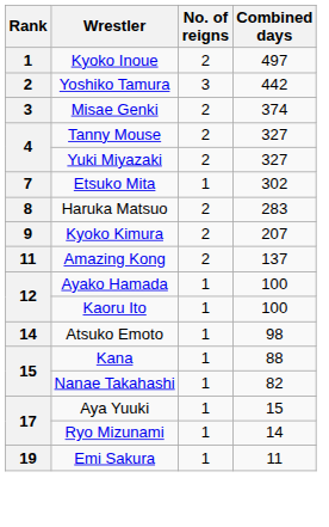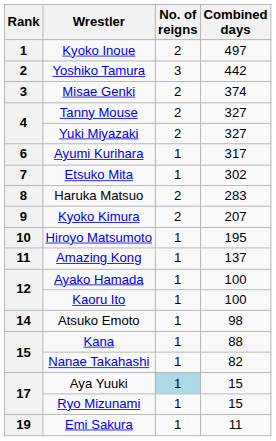 <table class="wikitable sortable" style="text-align: center">
 <tr>
 <th>Rank</th>
 <th>Wrestler</th>
 <th>No. of<br>reigns</th>
 <th>Combined<br>days</th>
 </tr>
 <tr>
 <th>1</th>
 <td><a href='#'>Kyoko Inoue</a></td>
 <td>2</td>
 <td>497</td>
 </tr>
 <tr>
 <th>2</th>
 <td><a href='#'>Yoshiko Tamura</a></td>
 <td>3</td>
 <td>442</td>
 </tr>
 <tr>
 <th>3</th>
 <td><a href='#'>Misae Genki</a></td>
 <td>2</td>
 <td>374</td>
 </tr>
 <tr>
 <th rowspan=2>4</th>
 <td><a href='#'>Tanny Mouse</a></td>
 <td>2</td>
 <td>327</td>
 </tr>
 <tr>
 <td><a href='#'>Yuki Miyazaki</a></td>
 <td>2</td>
 <td>327</td>
 </tr>
 <tr>
+<th>6</th>
+<td><a href='#'>Ayumi Kurihara</a></td>
+<td>1</td>
+<td>317</td>
+</tr>
+<tr>
 <th>7</th>
 <td><a href='#'>Etsuko Mita</a></td>
 <td>1</td>
 <td>302</td>
 </tr>
 <tr>
 <th>8</th>
 <td>Haruka Matsuo</td>
 <td>2</td>
 <td>283</td>
 </tr>
 <tr>
 <th>9</th>
 <td><a href='#'>Kyoko Kimura</a></td>
 <td>2</td>
 <td>207</td>
 </tr>
 <tr>
+<th>10</th>
+<td><a href='#'>Hiroyo Matsumoto</a></td>
+<td>1</td>
+<td>195</td>
+</tr>
+<tr>
 <th>11</th>
 <td><a href='#'>Amazing Kong</a></td>
-<td>2</td>
+<td>1</td>
 <td>137</td>
 </tr>
 <tr>
 <th rowspan=2>12</th>
 <td><a href='#'>Ayako Hamada</a></td>
 <td>1</td>
 <td>100</td>
 </tr>
 <tr>
 <td><a href='#'>Kaoru Ito</a></td>
 <td>1</td>
 <td>100</td>
 </tr>
 <tr>
 <th>14</th>
 <td>Atsuko Emoto</td>
 <td>1</td>
 <td>98</td>
 </tr>
 <tr>
 <th rowspan=2>15</th>
 <td><a href='#'>Kana</a></td>
 <td>1</td>
 <td>88</td>
 </tr>
 <tr>
 <td><a href='#'>Nanae Takahashi</a></td>
 <td>1</td>
 <td>82</td>
 </tr>
 <tr>
 <th rowspan=2>17</th>
 <td>Aya Yuuki</td>
-<td>1</td>
+<td style="background: lightblue;">1</td>
 <td>15</td>
 </tr>
 <tr>
 <td><a href='#'>Ryo Mizunami</a></td>
 <td>1</td>
-<td>14</td>
+<td>15</td>
 </tr>
 <tr>
 <th>19</th>
 <td><a href='#'>Emi Sakura</a></td>
 <td>1</td>
 <td>11</td>
 </tr>
 </table>
